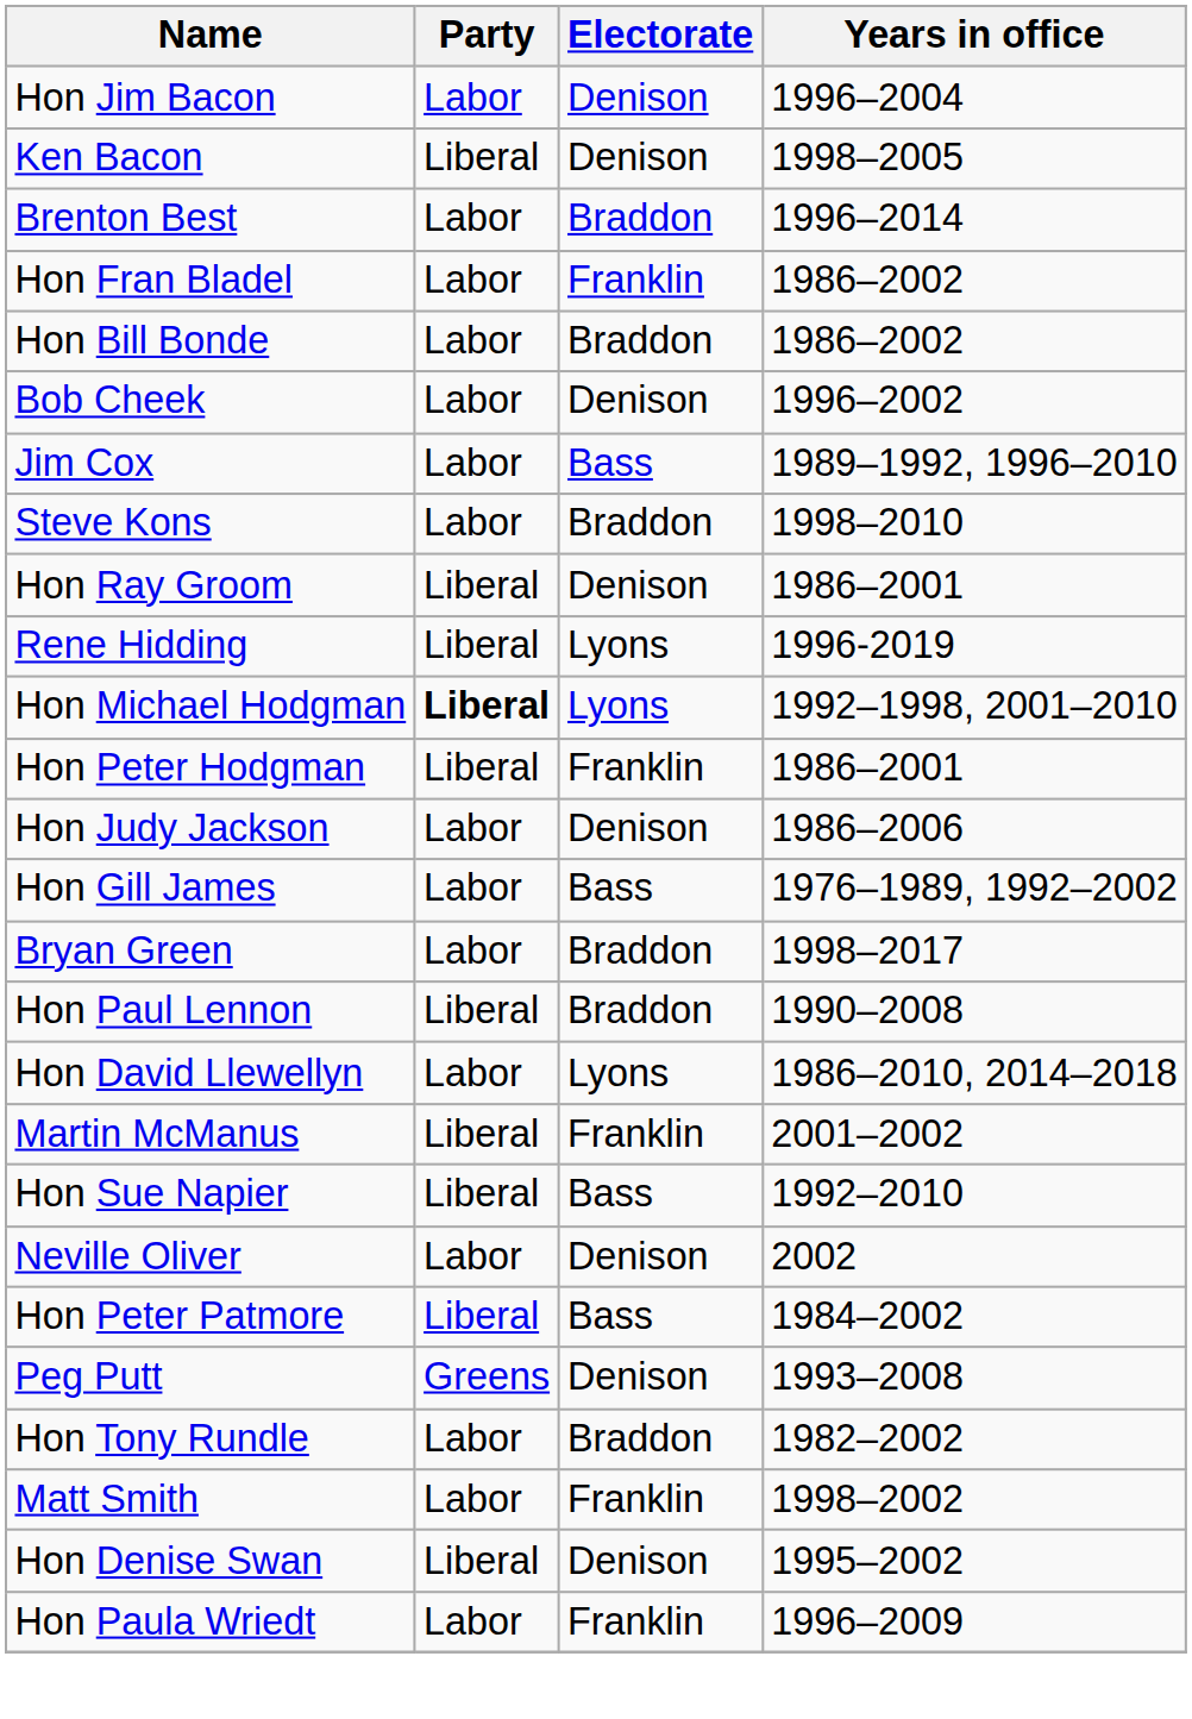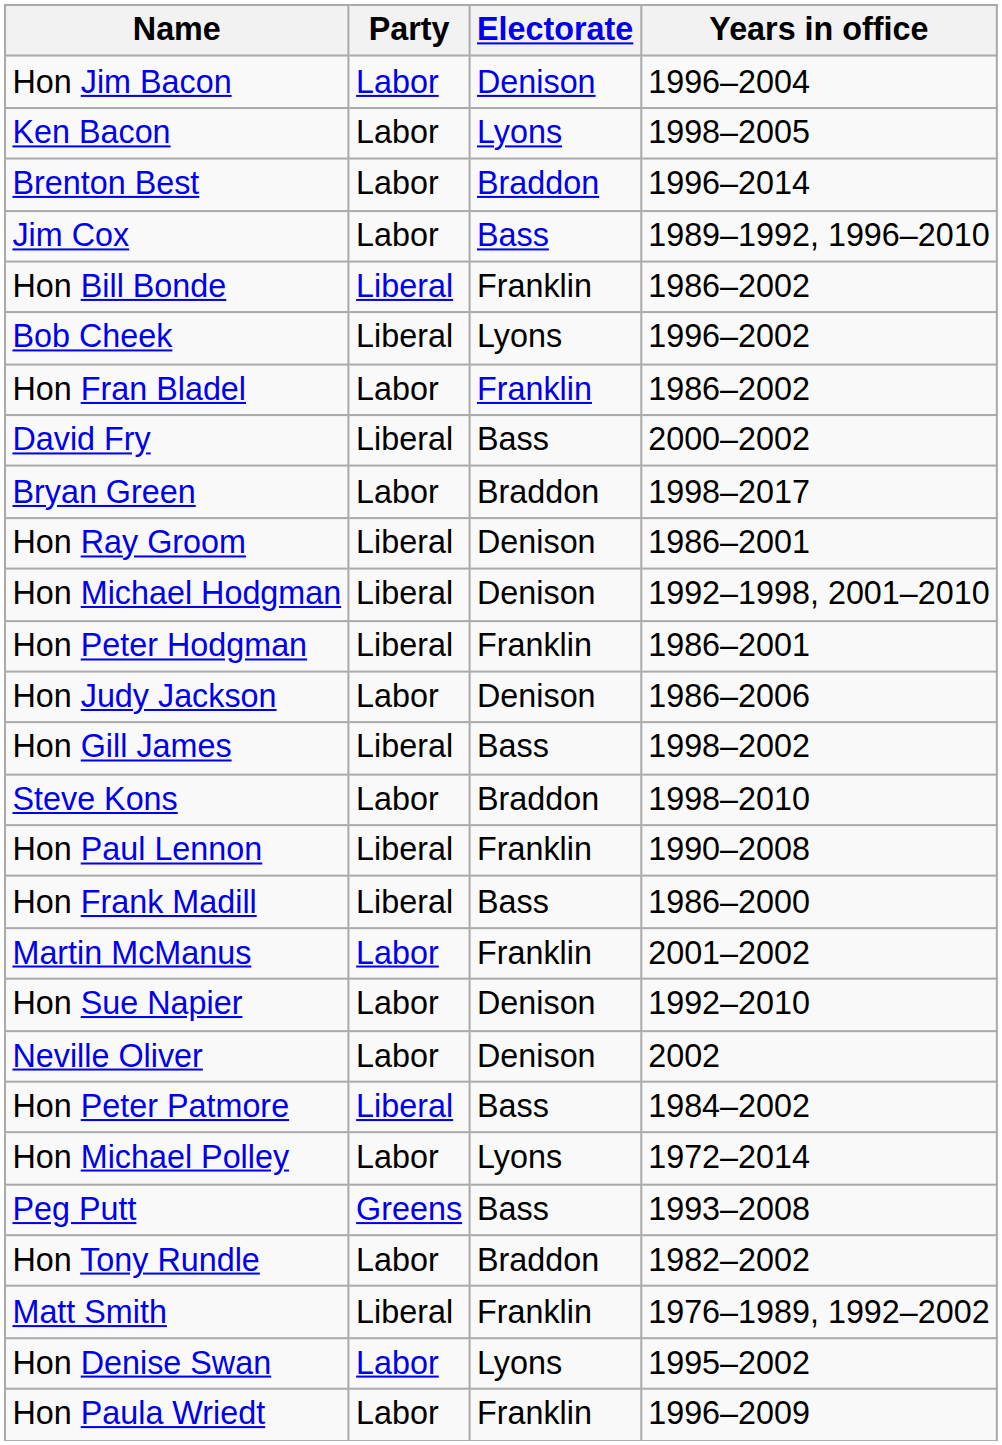 <table class="wikitable sortable">
 <tr>
 <th>Name</th>
 <th>Party</th>
 <th><a href='#'>Electorate</a></th>
 <th>Years in office</th>
 </tr>
 <tr>
 <td>Hon <a href='#'>Jim Bacon</a></td>
 <td><a href='#'>Labor</a></td>
 <td><a href='#'>Denison</a></td>
 <td>1996–2004</td>
 </tr>
 <tr>
 <td><a href='#'>Ken Bacon</a></td>
-<td>Liberal</td>
-<td>Denison</td>
+<td>Labor</td>
+<td><a href='#'>Lyons</a></td>
 <td>1998–2005</td>
 </tr>
 <tr>
 <td><a href='#'>Brenton Best</a></td>
 <td>Labor</td>
 <td><a href='#'>Braddon</a></td>
 <td>1996–2014</td>
 </tr>
 <tr>
+<td><a href='#'>Jim Cox</a></td>
+<td>Labor</td>
+<td><a href='#'>Bass</a></td>
+<td>1989–1992, 1996–2010</td>
+</tr>
+<tr>
+<td>Hon <a href='#'>Bill Bonde</a></td>
+<td><a href='#'>Liberal</a></td>
+<td>Franklin</td>
+<td>1986–2002</td>
+</tr>
+<tr>
+<td><a href='#'>Bob Cheek</a></td>
+<td>Liberal</td>
+<td>Lyons</td>
+<td>1996–2002</td>
+</tr>
+<tr>
 <td>Hon <a href='#'>Fran Bladel</a></td>
 <td>Labor</td>
 <td><a href='#'>Franklin</a></td>
 <td>1986–2002</td>
 </tr>
 <tr>
-<td>Hon <a href='#'>Bill Bonde</a></td>
+<td><a href='#'>David Fry</a></td>
+<td>Liberal</td>
+<td>Bass</td>
+<td>2000–2002</td>
+</tr>
+<tr>
+<td><a href='#'>Bryan Green</a></td>
 <td>Labor</td>
 <td>Braddon</td>
-<td>1986–2002</td>
-</tr>
-<tr>
-<td><a href='#'>Bob Cheek</a></td>
-<td>Labor</td>
-<td>Denison</td>
-<td>1996–2002</td>
-</tr>
-<tr>
-<td><a href='#'>Jim Cox</a></td>
-<td>Labor</td>
-<td><a href='#'>Bass</a></td>
-<td>1989–1992, 1996–2010</td>
-</tr>
-<tr>
-<td><a href='#'>Steve Kons</a></td>
-<td>Labor</td>
-<td>Braddon</td>
-<td>1998–2010</td>
+<td>1998–2017</td>
 </tr>
 <tr>
 <td>Hon <a href='#'>Ray Groom</a></td>
 <td>Liberal</td>
 <td>Denison</td>
 <td>1986–2001</td>
 </tr>
 <tr>
-<td><a href='#'>Rene Hidding</a></td>
+<td>Hon <a href='#'>Michael Hodgman</a></td>
 <td>Liberal</td>
-<td>Lyons</td>
-<td>1996-2019</td>
-</tr>
-<tr>
-<td>Hon <a href='#'>Michael Hodgman</a></td>
-<td><strong>Liberal</strong></td>
-<td><a href='#'>Lyons</a></td>
+<td>Denison</td>
 <td>1992–1998, 2001–2010</td>
 </tr>
 <tr>
 <td>Hon <a href='#'>Peter Hodgman</a></td>
 <td>Liberal</td>
 <td>Franklin</td>
 <td>1986–2001</td>
 </tr>
 <tr>
 <td>Hon <a href='#'>Judy Jackson</a></td>
 <td>Labor</td>
 <td>Denison</td>
 <td>1986–2006</td>
 </tr>
 <tr>
 <td>Hon <a href='#'>Gill James</a></td>
-<td>Labor</td>
+<td>Liberal</td>
 <td>Bass</td>
-<td>1976–1989, 1992–2002</td>
+<td>1998–2002</td>
 </tr>
 <tr>
-<td><a href='#'>Bryan Green</a></td>
+<td><a href='#'>Steve Kons</a></td>
 <td>Labor</td>
 <td>Braddon</td>
-<td>1998–2017</td>
+<td>1998–2010</td>
 </tr>
 <tr>
 <td>Hon <a href='#'>Paul Lennon</a></td>
 <td>Liberal</td>
-<td>Braddon</td>
+<td>Franklin</td>
 <td>1990–2008</td>
 </tr>
 <tr>
-<td>Hon <a href='#'>David Llewellyn</a></td>
-<td>Labor</td>
-<td>Lyons</td>
-<td>1986–2010, 2014–2018</td>
+<td>Hon <a href='#'>Frank Madill</a></td>
+<td>Liberal</td>
+<td>Bass</td>
+<td>1986–2000</td>
 </tr>
 <tr>
 <td><a href='#'>Martin McManus</a></td>
-<td>Liberal</td>
+<td><a href='#'>Labor</a></td>
 <td>Franklin</td>
 <td>2001–2002</td>
 </tr>
 <tr>
 <td>Hon <a href='#'>Sue Napier</a></td>
-<td>Liberal</td>
-<td>Bass</td>
+<td>Labor</td>
+<td>Denison</td>
 <td>1992–2010</td>
 </tr>
 <tr>
 <td><a href='#'>Neville Oliver</a></td>
 <td>Labor</td>
 <td>Denison</td>
 <td>2002</td>
 </tr>
 <tr>
 <td>Hon <a href='#'>Peter Patmore</a></td>
 <td><a href='#'>Liberal</a></td>
 <td>Bass</td>
 <td>1984–2002</td>
 </tr>
 <tr>
+<td>Hon <a href='#'>Michael Polley</a></td>
+<td>Labor</td>
+<td>Lyons</td>
+<td>1972–2014</td>
+</tr>
+<tr>
 <td><a href='#'>Peg Putt</a></td>
 <td><a href='#'>Greens</a></td>
-<td>Denison</td>
+<td>Bass</td>
 <td>1993–2008</td>
 </tr>
 <tr>
 <td>Hon <a href='#'>Tony Rundle</a></td>
 <td>Labor</td>
 <td>Braddon</td>
 <td>1982–2002</td>
 </tr>
 <tr>
 <td><a href='#'>Matt Smith</a></td>
-<td>Labor</td>
+<td>Liberal</td>
 <td>Franklin</td>
-<td>1998–2002</td>
+<td>1976–1989, 1992–2002</td>
 </tr>
 <tr>
 <td>Hon <a href='#'>Denise Swan</a></td>
-<td>Liberal</td>
-<td>Denison</td>
+<td><a href='#'>Labor</a></td>
+<td>Lyons</td>
 <td>1995–2002</td>
 </tr>
 <tr>
 <td>Hon <a href='#'>Paula Wriedt</a></td>
 <td>Labor</td>
 <td>Franklin</td>
 <td>1996–2009</td>
 </tr>
 <tr>
 </tr>
 </table>
